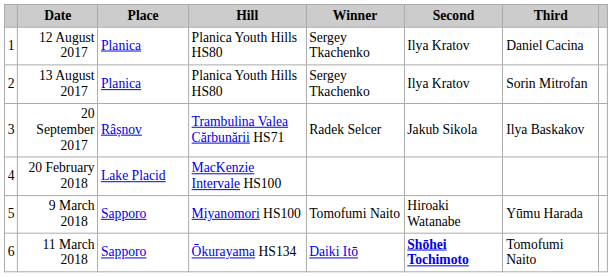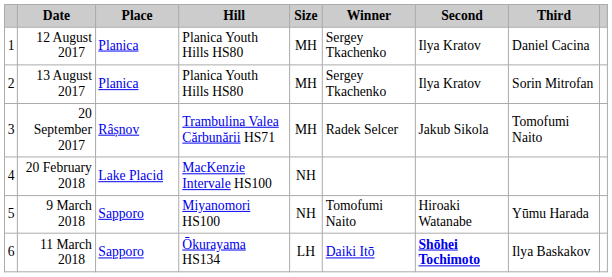 <table class="wikitable plainrowheaders" style="background:#fff; font-size:86%; line-height:16px; border:gray solid 1px; border-collapse:collapse;">
 <tr style="background:#ccc; text-align:center;">
 <th scope="col" style="background:#ccc; width=30 px;"></th>
 <th scope="col" style="background:#ccc; width:120px;">Date</th>
 <th scope="col" style="background:#ccc; width:200px;">Place</th>
 <th scope="col" style="background:#ccc; width:240px;">Hill</th>
+<th scope="col" style="background:#ccc; width:40px;">Size</th>
 <th scope="col" style="background:#ccc; width:185px;">Winner</th>
 <th scope="col" style="background:#ccc; width:185px;">Second</th>
 <th scope="col" style="background:#ccc; width:185px;">Third</th>
 <th scope="col" style="background:#ccc; width:10px;"></th>
 </tr>
 <tr>
 <td align=center>1</td>
 <td align=right>12 August 2017  </td>
 <td> <a href='#'>Planica</a></td>
 <td>Planica Youth Hills HS80</td>
+<td align=center>MH</td>
 <td> Sergey Tkachenko</td>
 <td> Ilya Kratov</td>
 <td> Daniel Cacina</td>
 <td></td>
 </tr>
 <tr>
 <td align=center>2</td>
 <td align=right>13 August 2017  </td>
 <td> <a href='#'>Planica</a></td>
 <td>Planica Youth Hills HS80</td>
+<td align=center>MH</td>
 <td> Sergey Tkachenko</td>
 <td> Ilya Kratov</td>
 <td> Sorin Mitrofan</td>
 <td></td>
 </tr>
 <tr>
 <td align=center>3</td>
 <td align=right>20 September 2017  </td>
 <td> <a href='#'>Râșnov</a></td>
 <td><a href='#'>Trambulina Valea Cărbunării</a> HS71</td>
+<td align=center>MH</td>
 <td> Radek Selcer</td>
 <td> Jakub Sikola</td>
-<td> Ilya Baskakov</td>
+<td> Tomofumi Naito</td>
 <td></td>
 </tr>
 <tr>
 <td align=center>4</td>
 <td align=right>20 February 2018  </td>
 <td> <a href='#'>Lake Placid</a></td>
 <td><a href='#'>MacKenzie Intervale</a> HS100</td>
+<td align=center>NH</td>
 <td></td>
 <td></td>
 <td></td>
 <td></td>
 </tr>
 <tr>
 <td align=center>5</td>
 <td align=right>9 March 2018  </td>
 <td> <a href='#'>Sapporo</a></td>
 <td><a href='#'>Miyanomori</a> HS100</td>
+<td align=center>NH</td>
 <td> Tomofumi Naito</td>
 <td> Hiroaki Watanabe</td>
 <td> Yūmu Harada</td>
 <td></td>
 </tr>
 <tr>
 <td align=center>6</td>
 <td align=right>11 March 2018  </td>
 <td> <a href='#'>Sapporo</a></td>
 <td><a href='#'>Ōkurayama</a> HS134</td>
+<td align=center>LH</td>
 <td> <a href='#'>Daiki Itō</a></td>
 <td><strong> <a href='#'>Shōhei Tochimoto</a></strong></td>
-<td> Tomofumi Naito</td>
+<td> Ilya Baskakov</td>
 <td></td>
 </tr>
 </table>
